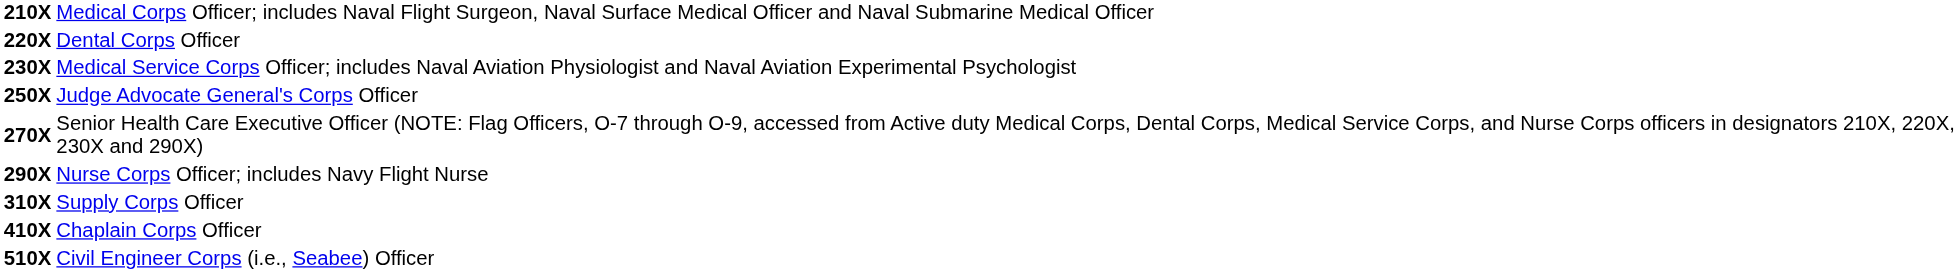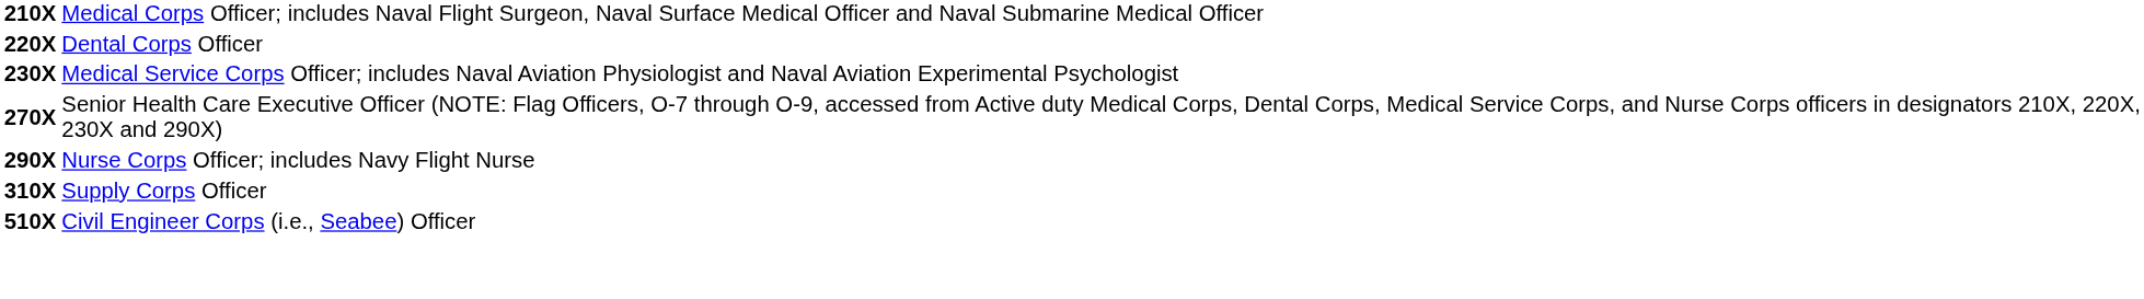 <table>
 <tr>
 <td><strong>210X</strong></td>
 <td><a href='#'>Medical Corps</a> Officer; includes Naval Flight Surgeon, Naval Surface Medical Officer and Naval Submarine Medical Officer</td>
 </tr>
 <tr>
 <td><strong>220X</strong></td>
 <td><a href='#'>Dental Corps</a> Officer</td>
 </tr>
 <tr>
 <td><strong>230X</strong></td>
 <td><a href='#'>Medical Service Corps</a> Officer; includes Naval Aviation Physiologist and Naval Aviation Experimental Psychologist</td>
 </tr>
 <tr>
-<td><strong>250X</strong></td>
-<td><a href='#'>Judge Advocate General's Corps</a> Officer</td>
-</tr>
-<tr>
 <td><strong>270X</strong></td>
 <td>Senior Health Care Executive Officer (NOTE: Flag Officers, O-7 through O-9, accessed from Active duty Medical Corps, Dental Corps, Medical Service Corps, and Nurse Corps officers in designators 210X, 220X, 230X and 290X)</td>
 </tr>
 <tr>
 <td><strong>290X</strong></td>
 <td><a href='#'>Nurse Corps</a> Officer; includes Navy Flight Nurse</td>
 </tr>
 <tr>
 <td><strong>310X</strong></td>
 <td><a href='#'>Supply Corps</a> Officer</td>
 </tr>
 <tr>
-<td><strong>410X</strong></td>
-<td><a href='#'>Chaplain Corps</a> Officer</td>
-</tr>
-<tr>
 <td><strong>510X</strong></td>
 <td><a href='#'>Civil Engineer Corps</a> (i.e., <a href='#'>Seabee</a>) Officer</td>
 </tr>
 </table>
